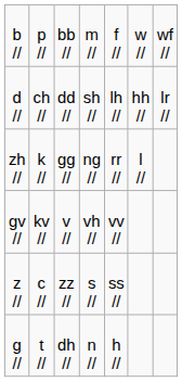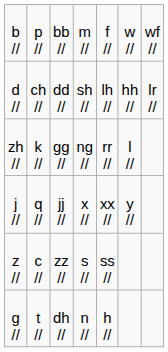 <table class=wikitable>
 <tr align=center>
 <td><br>b<br>//</td>
 <td><br>p<br>//</td>
 <td><br>bb<br>//</td>
 <td><br>m<br>//</td>
 <td><br>f<br>//</td>
 <td><br>w<br>//</td>
 <td><br>wf<br>//</td>
 </tr>
 <tr align=center>
 <td><br>d<br>//</td>
 <td><br>ch<br>//</td>
 <td><br>dd<br>//</td>
 <td><br>sh<br>//</td>
 <td><br>lh<br>//</td>
 <td><br>hh<br>//</td>
 <td><br>lr<br>//</td>
 </tr>
 <tr align=center>
 <td><br>zh<br>//</td>
 <td><br>k<br>//</td>
 <td><br>gg<br>//</td>
 <td><br>ng<br>//</td>
 <td><br>rr<br>//</td>
 <td><br>l<br>//</td>
 <td></td>
 </tr>
 <tr align=center>
-<td><br>gv<br>//</td>
-<td><br>kv<br>//</td>
-<td><br>v<br>//</td>
-<td><br>vh<br>//</td>
-<td><br>vv<br>//</td>
-<td></td>
+<td><br>j<br>//</td>
+<td><br>q<br>//</td>
+<td><br>jj<br>//</td>
+<td><br>x<br>//</td>
+<td><br>xx<br>//</td>
+<td><br>y<br>//</td>
 <td></td>
 </tr>
 <tr align=center>
 <td><br>z<br>//</td>
 <td><br>c<br>//</td>
 <td><br>zz<br>//</td>
 <td><br>s<br>//</td>
 <td><br>ss<br>//</td>
 <td></td>
 <td></td>
 </tr>
 <tr align=center>
 <td><br>g<br>//</td>
 <td><br>t<br>//</td>
 <td><br>dh<br>//</td>
 <td><br>n<br>//</td>
 <td><br>h<br>//</td>
 <td></td>
 <td></td>
 </tr>
 </table>
